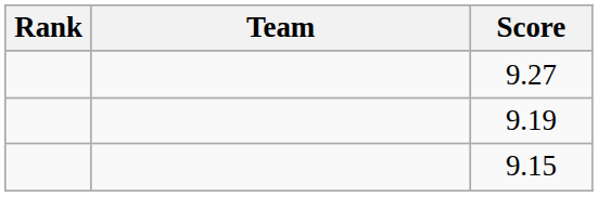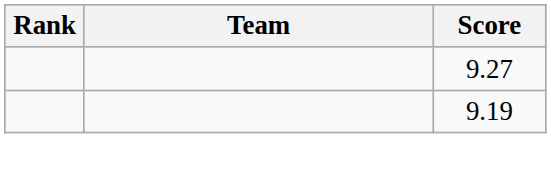 <table class=wikitable style="text-align:center">
 <tr>
 <th width=40>Rank</th>
 <th width=200>Team</th>
 <th width=60>Score</th>
 </tr>
 <tr>
 <td></td>
 <td align=left></td>
 <td>9.27</td>
 </tr>
 <tr>
 <td></td>
 <td align=left></td>
 <td>9.19</td>
 </tr>
-<tr>
-<td></td>
-<td align=left></td>
-<td>9.15</td>
-</tr>
 </table>
